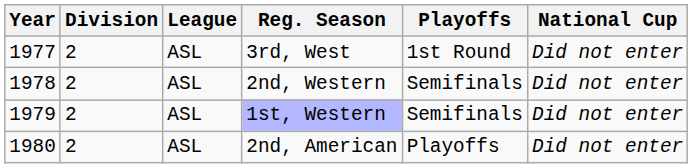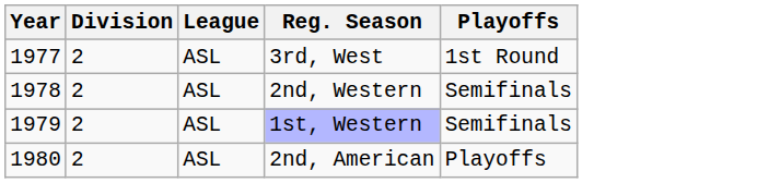 <table class="wikitable">
 <tr>
 <th>Year</th>
 <th>Division</th>
 <th>League</th>
 <th>Reg. Season</th>
 <th>Playoffs</th>
-<th>National Cup</th>
 </tr>
 <tr>
 <td>1977</td>
 <td>2</td>
 <td>ASL</td>
 <td>3rd, West</td>
 <td>1st Round</td>
-<td><em>Did not enter</em></td>
 </tr>
 <tr>
 <td>1978</td>
 <td>2</td>
 <td>ASL</td>
 <td>2nd, Western</td>
 <td>Semifinals</td>
-<td><em>Did not enter</em></td>
 </tr>
 <tr>
 <td>1979</td>
 <td>2</td>
 <td>ASL</td>
 <td bgcolor="B3B7FF">1st, Western</td>
 <td>Semifinals</td>
-<td><em>Did not enter</em></td>
 </tr>
 <tr>
 <td>1980</td>
 <td>2</td>
 <td>ASL</td>
 <td>2nd, American</td>
 <td>Playoffs</td>
-<td><em>Did not enter</em></td>
 </tr>
 </table>
